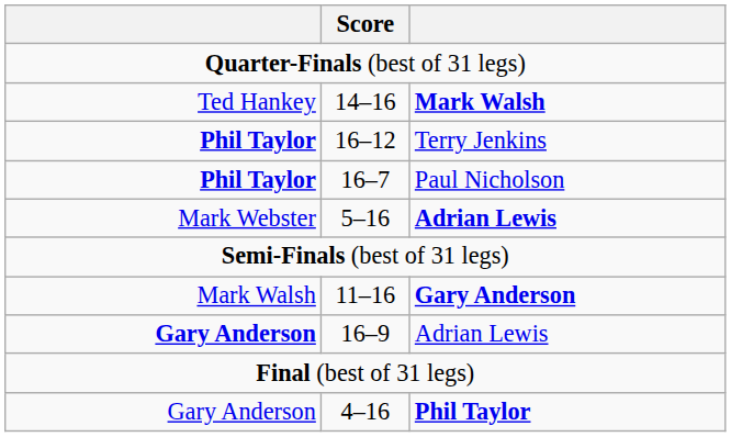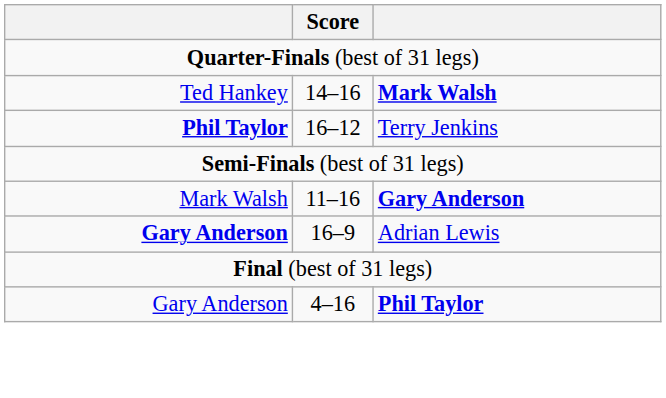 <table class=wikitable style="text-align:center">
 <tr>
 <th width=200></th>
 <th width=50>Score</th>
 <th width=200></th>
 </tr>
 <tr align=center>
 <td colspan="3"><strong>Quarter-Finals</strong> (best of 31 legs)</td>
 </tr>
 <tr align=left>
 <td align=right><a href='#'>Ted Hankey</a> </td>
 <td align=center>14–16</td>
 <td> <strong><a href='#'>Mark Walsh</a></strong></td>
 </tr>
 <tr align=left>
 <td align=right><strong><a href='#'>Phil Taylor</a></strong> </td>
 <td align=center>16–12</td>
 <td> <a href='#'>Terry Jenkins</a></td>
-</tr>
-<tr align=left>
-<td align=right><strong><a href='#'>Phil Taylor</a></strong> </td>
-<td align=center>16–7</td>
-<td> <a href='#'>Paul Nicholson</a></td>
-</tr>
-<tr align=left>
-<td align=right><a href='#'>Mark Webster</a> </td>
-<td align=center>5–16</td>
-<td> <strong><a href='#'>Adrian Lewis</a></strong></td>
 </tr>
 <tr align=center>
 <td colspan="3"><strong>Semi-Finals</strong> (best of 31 legs)</td>
 </tr>
 <tr align=left>
 <td align=right><a href='#'>Mark Walsh</a> </td>
 <td align=center>11–16</td>
 <td> <strong><a href='#'>Gary Anderson</a></strong></td>
 </tr>
 <tr align=left>
 <td align=right><strong><a href='#'>Gary Anderson</a></strong> </td>
 <td align=center>16–9</td>
 <td> <a href='#'>Adrian Lewis</a></td>
 </tr>
 <tr align=center>
 <td colspan="3"><strong>Final</strong> (best of 31 legs)</td>
 </tr>
 <tr align=left>
 <td align=right><a href='#'>Gary Anderson</a> </td>
 <td align=center>4–16</td>
 <td> <strong><a href='#'>Phil Taylor</a></strong></td>
 </tr>
 </table>
